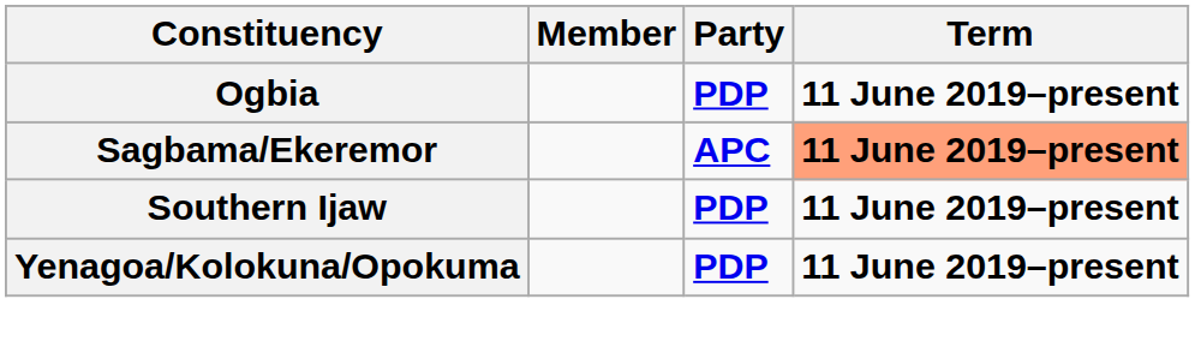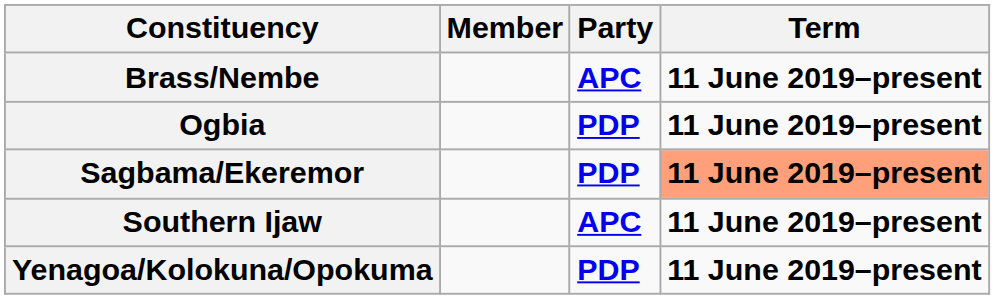 <table class="wikitable">
 <tr valign=bottom>
 <th>Constituency</th>
 <th>Member</th>
 <th>Party</th>
 <th>Term</th>
+</tr>
+<tr>
+<th>Brass/Nembe</th>
+<td><strong></strong></td>
+<td><strong><a href='#'>APC</a></strong></td>
+<td><strong>11 June 2019–present</strong></td>
 </tr>
 <tr>
 <th>Ogbia</th>
 <td><strong></strong></td>
 <td><strong><a href='#'>PDP</a></strong></td>
 <td><strong>11 June 2019–present</strong></td>
 </tr>
 <tr>
 <th>Sagbama/Ekeremor</th>
 <td><strong></strong></td>
-<td><strong><a href='#'>APC</a></strong></td>
+<td><strong><a href='#'>PDP</a></strong></td>
 <td style="background: lightsalmon;"><strong>11 June 2019–present</strong></td>
 </tr>
 <tr>
 <th>Southern Ijaw</th>
 <td><strong></strong></td>
-<td><strong><a href='#'>PDP</a></strong></td>
+<td><strong><a href='#'>APC</a></strong></td>
 <td><strong>11 June 2019–present</strong></td>
 </tr>
 <tr>
 <th>Yenagoa/Kolokuna/Opokuma</th>
 <td><strong></strong></td>
 <td><strong><a href='#'>PDP</a></strong></td>
 <td><strong>11 June 2019–present</strong></td>
 </tr>
 </table>
